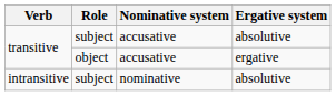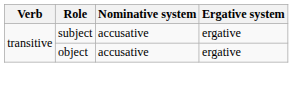 <table class="wikitable">
 <tr>
 <th colspan="1">Verb</th>
 <th colspan="1">Role</th>
 <th colspan="1">Nominative system</th>
 <th colspan="1">Ergative system</th>
 </tr>
 <tr>
 <td rowspan="2">transitive</td>
 <td>subject</td>
 <td>accusative</td>
-<td>absolutive</td>
+<td>ergative</td>
 </tr>
 <tr>
 <td>object</td>
 <td>accusative</td>
 <td>ergative</td>
 </tr>
-<tr>
-<td>intransitive</td>
-<td>subject</td>
-<td>nominative</td>
-<td>absolutive</td>
-</tr>
 </table>
